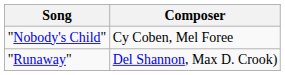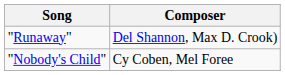 <table class="wikitable" border="1">
 <tr>
 <th>Song</th>
 <th>Composer</th>
 </tr>
 <tr>
+<td>"<a href='#'>Runaway</a>"</td>
+<td><a href='#'>Del Shannon</a>, Max D. Crook)</td>
+</tr>
+<tr>
 <td>"<a href='#'>Nobody's Child</a>"</td>
 <td>Cy Coben, Mel Foree</td>
 </tr>
-<tr>
-<td>"<a href='#'>Runaway</a>"</td>
-<td><a href='#'>Del Shannon</a>, Max D. Crook)</td>
-</tr>
 </table>
